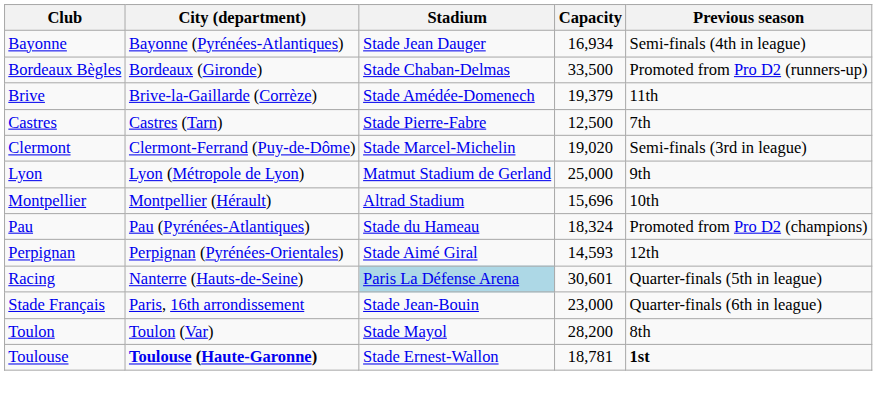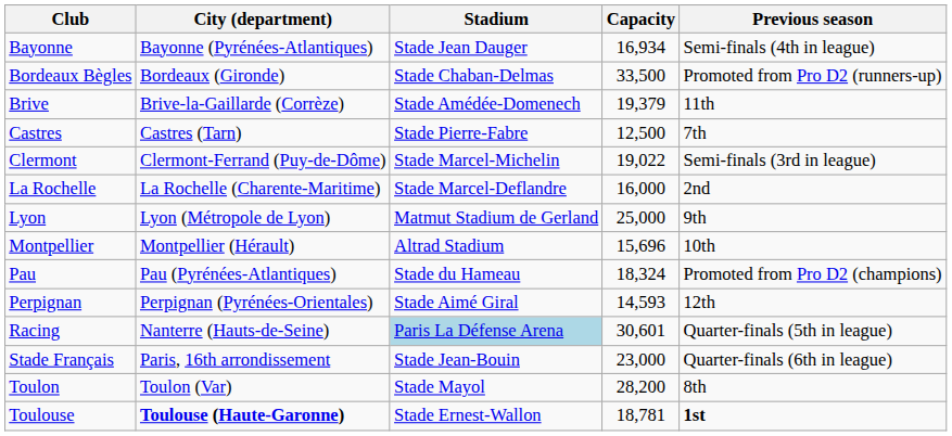 <table class="wikitable sortable">
 <tr>
 <th>Club</th>
 <th>City (department)</th>
 <th>Stadium</th>
 <th>Capacity</th>
 <th>Previous season</th>
 </tr>
 <tr>
 <td><a href='#'>Bayonne</a></td>
 <td><a href='#'>Bayonne</a> (<a href='#'>Pyrénées-Atlantiques</a>)</td>
 <td><a href='#'>Stade Jean Dauger</a></td>
 <td align=center>16,934</td>
 <td>Semi-finals (4th in league)</td>
 </tr>
 <tr>
 <td><a href='#'>Bordeaux Bègles</a></td>
 <td><a href='#'>Bordeaux</a> (<a href='#'>Gironde</a>)</td>
 <td><a href='#'>Stade Chaban-Delmas</a></td>
 <td align=center>33,500</td>
 <td>Promoted from <a href='#'>Pro D2</a> (runners-up)</td>
 </tr>
 <tr>
 <td><a href='#'>Brive</a></td>
 <td><a href='#'>Brive-la-Gaillarde</a> (<a href='#'>Corrèze</a>)</td>
 <td><a href='#'>Stade Amédée-Domenech</a></td>
 <td align=center>19,379</td>
 <td>11th</td>
 </tr>
 <tr>
 <td><a href='#'>Castres</a></td>
 <td><a href='#'>Castres</a> (<a href='#'>Tarn</a>)</td>
 <td><a href='#'>Stade Pierre-Fabre</a></td>
 <td align=center>12,500</td>
 <td>7th</td>
 </tr>
 <tr>
 <td><a href='#'>Clermont</a></td>
 <td><a href='#'>Clermont-Ferrand</a> (<a href='#'>Puy-de-Dôme</a>)</td>
 <td><a href='#'>Stade Marcel-Michelin</a></td>
-<td align=center>19,020</td>
+<td align=center>19,022</td>
 <td>Semi-finals (3rd in league)</td>
+</tr>
+<tr>
+<td><a href='#'>La Rochelle</a></td>
+<td><a href='#'>La Rochelle</a> (<a href='#'>Charente-Maritime</a>)</td>
+<td><a href='#'>Stade Marcel-Deflandre</a></td>
+<td align=center>16,000</td>
+<td>2nd</td>
 </tr>
 <tr>
 <td><a href='#'>Lyon</a></td>
 <td><a href='#'>Lyon</a> (<a href='#'>Métropole de Lyon</a>)</td>
 <td><a href='#'>Matmut Stadium de Gerland</a></td>
 <td align=center>25,000</td>
 <td>9th</td>
 </tr>
 <tr>
 <td><a href='#'>Montpellier</a></td>
 <td><a href='#'>Montpellier</a> (<a href='#'>Hérault</a>)</td>
 <td><a href='#'>Altrad Stadium</a></td>
 <td align=center>15,696</td>
 <td>10th</td>
 </tr>
 <tr>
 <td><a href='#'>Pau</a></td>
 <td><a href='#'>Pau</a> (<a href='#'>Pyrénées-Atlantiques</a>)</td>
 <td><a href='#'>Stade du Hameau</a></td>
 <td align=center>18,324</td>
 <td>Promoted from <a href='#'>Pro D2</a> (champions)</td>
 </tr>
 <tr>
 <td><a href='#'>Perpignan</a></td>
 <td><a href='#'>Perpignan</a> (<a href='#'>Pyrénées-Orientales</a>)</td>
 <td><a href='#'>Stade Aimé Giral</a></td>
 <td align=center>14,593</td>
 <td>12th</td>
 </tr>
 <tr>
 <td><a href='#'>Racing</a></td>
 <td><a href='#'>Nanterre</a> (<a href='#'>Hauts-de-Seine</a>)</td>
 <td style="background: lightblue;"><a href='#'>Paris La Défense Arena</a></td>
 <td align=center>30,601</td>
 <td>Quarter-finals (5th in league)</td>
 </tr>
 <tr>
 <td><a href='#'>Stade Français</a></td>
 <td><a href='#'>Paris</a>, <a href='#'>16th arrondissement</a></td>
 <td><a href='#'>Stade Jean-Bouin</a></td>
 <td align=center>23,000</td>
 <td>Quarter-finals (6th in league)</td>
 </tr>
 <tr>
 <td><a href='#'>Toulon</a></td>
 <td><a href='#'>Toulon</a> (<a href='#'>Var</a>)</td>
 <td><a href='#'>Stade Mayol</a></td>
 <td align=center>28,200</td>
 <td>8th</td>
 </tr>
 <tr>
 <td><a href='#'>Toulouse</a></td>
 <td><strong><a href='#'>Toulouse</a> (<a href='#'>Haute-Garonne</a>)</strong></td>
 <td><a href='#'>Stade Ernest-Wallon</a></td>
 <td align=center>18,781</td>
 <td><strong>1st</strong></td>
 </tr>
 </table>
